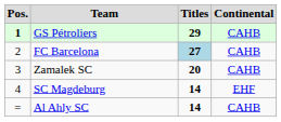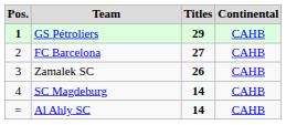 <table class="wikitable" style="text-align: center;">
 <tr>
 <th style="background:#DCDCDC;width:0.5em">Pos.</th>
 <th style="background:#DCDCDC;width:12em">Team</th>
 <th style="background:#DCDCDC;width:1em">Titles</th>
 <th style="background:#DCDCDC;width:1em">Continental</th>
 </tr>
 <tr style="background:#dfd;">
 <td align=center><strong>1</strong></td>
 <td align=left> <a href='#'>GS Pétroliers</a></td>
 <td align=center><strong>29</strong></td>
 <td align=center><a href='#'>CAHB</a></td>
 </tr>
 <tr>
 <td align=center>2</td>
 <td align=left> <a href='#'>FC Barcelona</a></td>
-<td align=center style="background: lightblue;"><strong>27</strong></td>
+<td align=center><strong>27</strong></td>
 <td align=center><a href='#'>CAHB</a></td>
 </tr>
 <tr>
 <td align=center>3</td>
 <td align=left> Zamalek SC</td>
-<td align=center><strong>20</strong></td>
+<td align=center><strong>26</strong></td>
 <td align=center><a href='#'>CAHB</a></td>
 </tr>
 <tr>
 <td align=center>4</td>
 <td align=left> <a href='#'>SC Magdeburg</a></td>
 <td align=center><strong>14</strong></td>
-<td align=center><a href='#'>EHF</a></td>
+<td align=center><a href='#'>CAHB</a></td>
 </tr>
 <tr>
 <td align=center>=</td>
 <td align=left> <a href='#'>Al Ahly SC</a></td>
 <td align=center><strong>14</strong></td>
 <td align=center><a href='#'>CAHB</a></td>
 </tr>
 </table>
